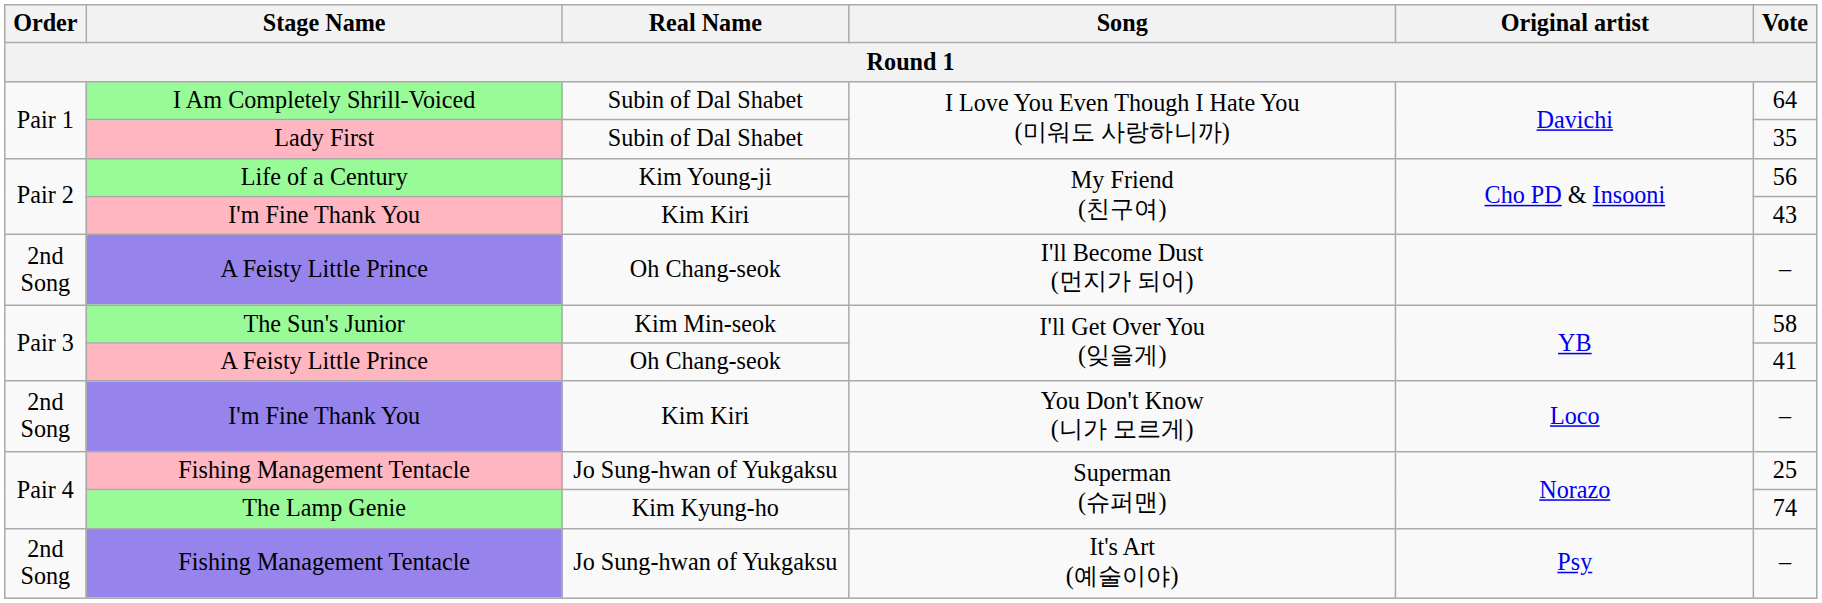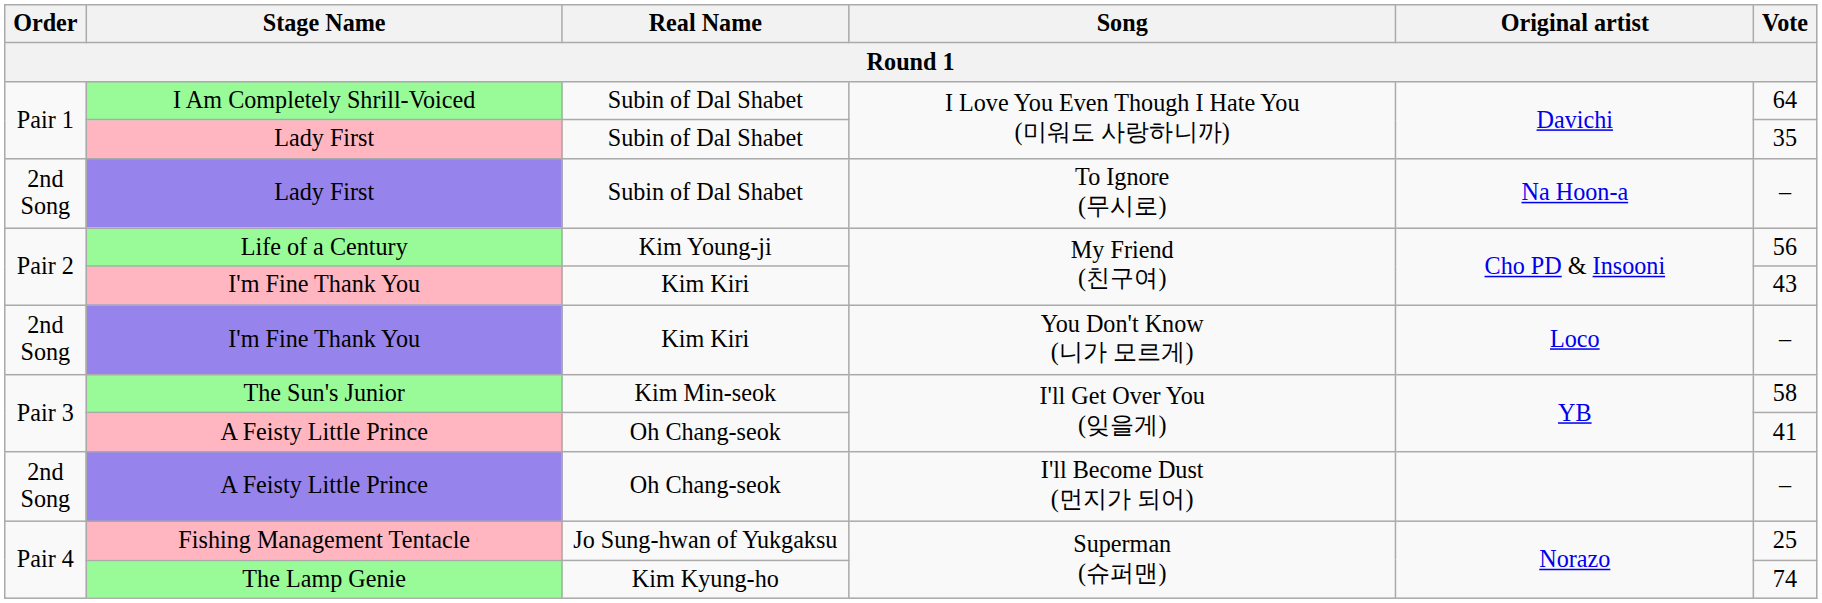 <table class="wikitable" style="text-align:center; width:95%;">
 <tr>
 <th style="width:1%;">Order</th>
 <th style="width:20%;">Stage Name</th>
 <th style="width:12%;">Real Name</th>
 <th style="width:23%;">Song</th>
 <th style="width:15%;">Original artist</th>
 <th style="width:1%;">Vote</th>
 </tr>
 <tr>
 <th colspan=6>Round 1</th>
 </tr>
 <tr>
 <td rowspan=2>Pair 1</td>
 <td bgcolor="palegreen">I Am Completely Shrill-Voiced</td>
 <td>Subin of Dal Shabet</td>
 <td rowspan=2>I Love You Even Though I Hate You<br>(미워도 사랑하니까)</td>
 <td rowspan=2><a href='#'>Davichi</a></td>
 <td>64</td>
 </tr>
 <tr>
 <td bgcolor="lightpink">Lady First</td>
 <td>Subin of Dal Shabet</td>
 <td>35</td>
 </tr>
 <tr>
+<td>2nd Song</td>
+<td bgcolor="#9683EC">Lady First</td>
+<td>Subin of Dal Shabet</td>
+<td>To Ignore<br>(무시로)</td>
+<td><a href='#'>Na Hoon-a</a></td>
+<td>–</td>
+</tr>
+<tr>
 <td rowspan=2>Pair 2</td>
 <td bgcolor="palegreen">Life of a Century</td>
 <td>Kim Young-ji</td>
 <td rowspan=2>My Friend<br>(친구여)</td>
 <td rowspan=2><a href='#'>Cho PD</a> & <a href='#'>Insooni</a></td>
 <td>56</td>
 </tr>
 <tr>
 <td bgcolor="lightpink">I'm Fine Thank You</td>
 <td>Kim Kiri</td>
 <td>43</td>
 </tr>
 <tr>
 <td>2nd Song</td>
-<td bgcolor="#9683EC">A Feisty Little Prince</td>
-<td>Oh Chang-seok</td>
-<td>I'll Become Dust<br>(먼지가 되어)</td>
-<td></td>
+<td bgcolor="#9683EC">I'm Fine Thank You</td>
+<td>Kim Kiri</td>
+<td>You Don't Know<br>(니가 모르게)</td>
+<td><a href='#'>Loco</a></td>
 <td>–</td>
 </tr>
 <tr>
 <td rowspan=2>Pair 3</td>
 <td bgcolor="palegreen">The Sun's Junior</td>
 <td>Kim Min-seok</td>
 <td rowspan=2>I'll Get Over You<br>(잊을게)</td>
 <td rowspan=2><a href='#'>YB</a></td>
 <td>58</td>
 </tr>
 <tr>
 <td bgcolor="lightpink">A Feisty Little Prince</td>
 <td>Oh Chang-seok</td>
 <td>41</td>
 </tr>
 <tr>
 <td>2nd Song</td>
-<td bgcolor="#9683EC">I'm Fine Thank You</td>
-<td>Kim Kiri</td>
-<td>You Don't Know<br>(니가 모르게)</td>
-<td><a href='#'>Loco</a></td>
+<td bgcolor="#9683EC">A Feisty Little Prince</td>
+<td>Oh Chang-seok</td>
+<td>I'll Become Dust<br>(먼지가 되어)</td>
+<td></td>
 <td>–</td>
 </tr>
 <tr>
 <td rowspan=2>Pair 4</td>
 <td bgcolor="lightpink">Fishing Management Tentacle</td>
 <td>Jo Sung-hwan of Yukgaksu</td>
 <td rowspan=2>Superman<br>(슈퍼맨)</td>
 <td rowspan=2><a href='#'>Norazo</a></td>
 <td>25</td>
 </tr>
 <tr>
 <td bgcolor="palegreen">The Lamp Genie</td>
 <td>Kim Kyung-ho</td>
 <td>74</td>
 </tr>
-<tr>
-<td>2nd Song</td>
-<td bgcolor="#9683EC">Fishing Management Tentacle</td>
-<td>Jo Sung-hwan of Yukgaksu</td>
-<td>It's Art<br>(예술이야)</td>
-<td><a href='#'>Psy</a></td>
-<td>–</td>
-</tr>
 </table>
